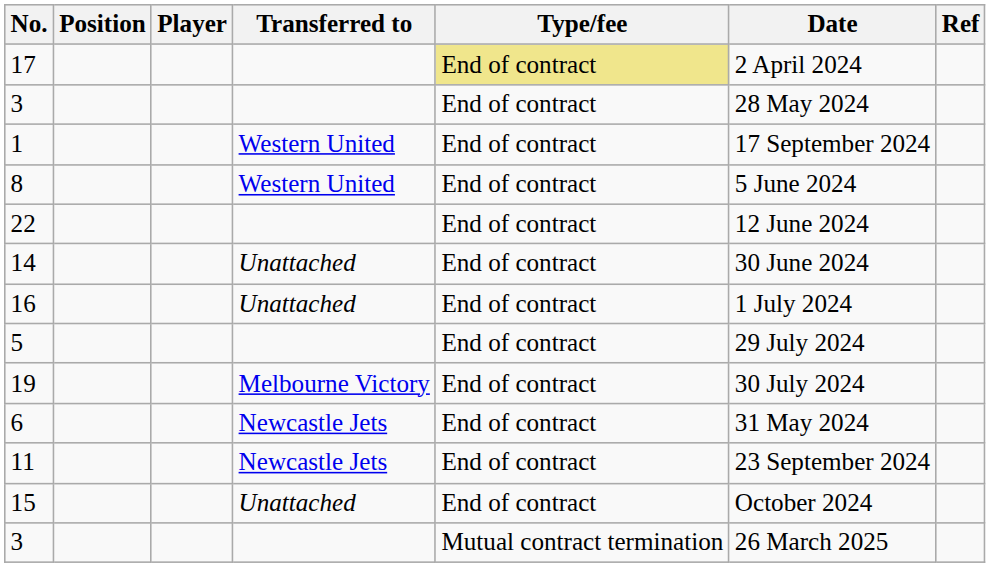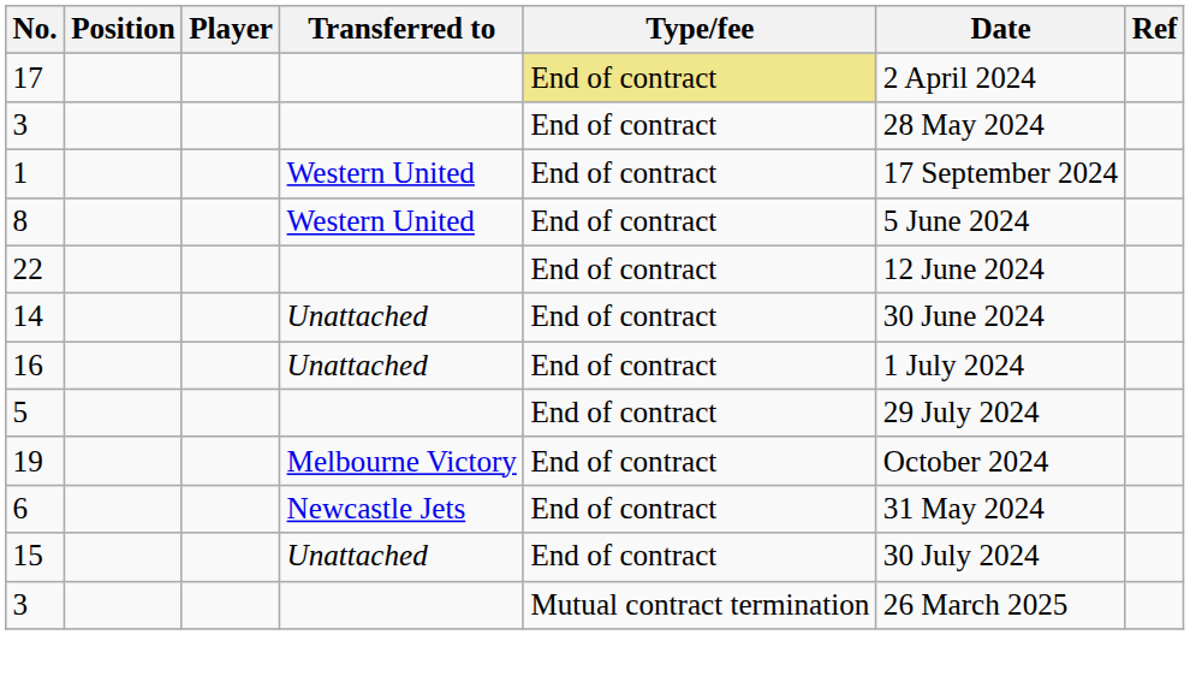 <table class="wikitable plainrowheaders sortable" style="text-align:center; text-align:left">
 <tr>
 <th scope="col">No.</th>
 <th scope="col">Position</th>
 <th scope="col">Player</th>
 <th scope="col">Transferred to</th>
 <th scope="col">Type/fee</th>
 <th scope="col">Date</th>
 <th scope="col" class="unsortable">Ref</th>
 </tr>
 <tr>
 <td>17</td>
 <td></td>
 <td align=left></td>
 <td></td>
 <td style="background: khaki;">End of contract</td>
 <td>2 April 2024</td>
 <td></td>
 </tr>
 <tr>
 <td>3</td>
 <td></td>
 <td align=left></td>
 <td></td>
 <td>End of contract</td>
 <td>28 May 2024</td>
 <td></td>
 </tr>
 <tr>
 <td>1</td>
 <td></td>
 <td align=left></td>
 <td><a href='#'>Western United</a></td>
 <td>End of contract</td>
 <td>17 September 2024</td>
 <td></td>
 </tr>
 <tr>
 <td>8</td>
 <td></td>
 <td align=left></td>
 <td><a href='#'>Western United</a></td>
 <td>End of contract</td>
 <td>5 June 2024</td>
 <td></td>
 </tr>
 <tr>
 <td>22</td>
 <td></td>
 <td align=left></td>
 <td></td>
 <td>End of contract</td>
 <td>12 June 2024</td>
 <td></td>
 </tr>
 <tr>
 <td>14</td>
 <td></td>
 <td align=left></td>
 <td><em>Unattached</em></td>
 <td>End of contract</td>
 <td>30 June 2024</td>
 <td></td>
 </tr>
 <tr>
 <td>16</td>
 <td></td>
 <td align=left></td>
 <td><em>Unattached</em></td>
 <td>End of contract</td>
 <td>1 July 2024</td>
 <td></td>
 </tr>
 <tr>
 <td>5</td>
 <td></td>
 <td align=left></td>
 <td></td>
 <td>End of contract</td>
 <td>29 July 2024</td>
 <td></td>
 </tr>
 <tr>
 <td>19</td>
 <td></td>
 <td align=left></td>
 <td><a href='#'>Melbourne Victory</a></td>
 <td>End of contract</td>
-<td>30 July 2024</td>
+<td>October 2024</td>
 <td></td>
 </tr>
 <tr>
 <td>6</td>
 <td></td>
 <td align=left></td>
 <td><a href='#'>Newcastle Jets</a></td>
 <td>End of contract</td>
 <td>31 May 2024</td>
 <td></td>
 </tr>
 <tr>
-<td>11</td>
-<td></td>
-<td align=left></td>
-<td><a href='#'>Newcastle Jets</a></td>
-<td>End of contract</td>
-<td>23 September 2024</td>
-<td></td>
-</tr>
-<tr>
 <td>15</td>
 <td></td>
 <td align=left></td>
 <td><em>Unattached</em></td>
 <td>End of contract</td>
-<td>October 2024</td>
+<td>30 July 2024</td>
 <td></td>
 </tr>
 <tr>
 <td>3</td>
 <td></td>
 <td align=left></td>
 <td></td>
 <td>Mutual contract termination</td>
 <td>26 March 2025</td>
 <td></td>
 </tr>
 </table>
